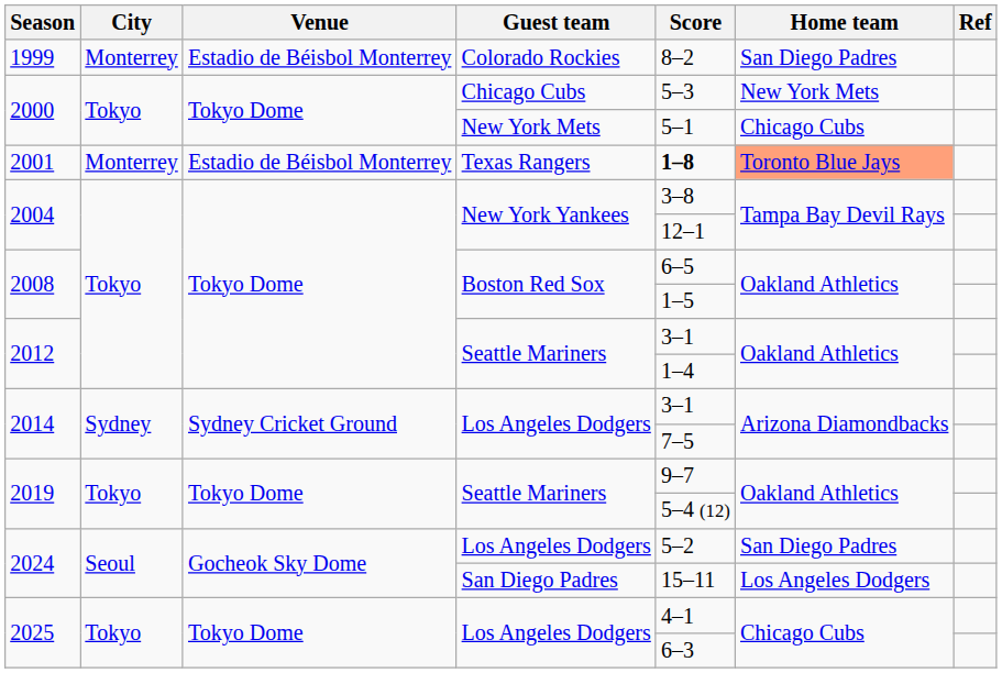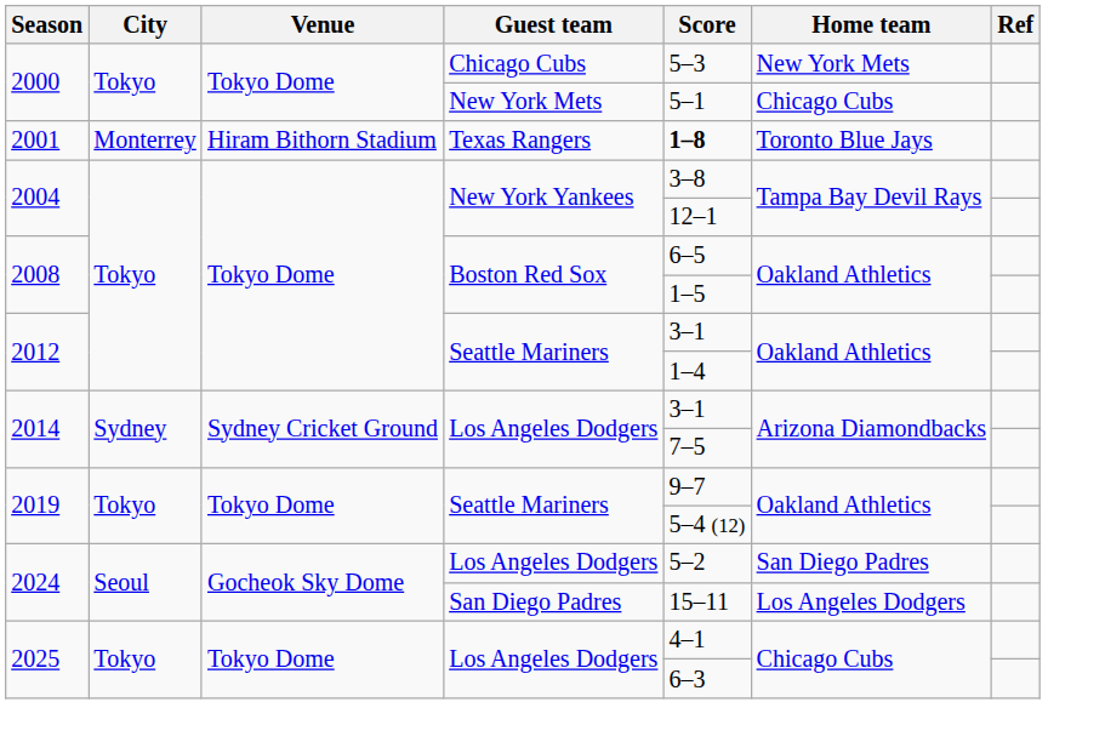 <table - class="wikitable">
 <tr>
 <th>Season</th>
 <th>City</th>
 <th>Venue</th>
 <th>Guest team</th>
 <th>Score</th>
 <th>Home team</th>
 <th>Ref</th>
-</tr>
-<tr>
-<td><a href='#'>1999</a></td>
-<td> <a href='#'>Monterrey</a></td>
-<td><a href='#'>Estadio de Béisbol Monterrey</a></td>
-<td><a href='#'>Colorado Rockies</a></td>
-<td>8–2</td>
-<td><a href='#'>San Diego Padres</a></td>
-<td></td>
 </tr>
 <tr>
 <td rowspan="2"><a href='#'>2000</a></td>
 <td rowspan="2"> <a href='#'>Tokyo</a></td>
 <td rowspan="2"><a href='#'>Tokyo Dome</a></td>
 <td><a href='#'>Chicago Cubs</a></td>
 <td>5–3</td>
 <td><a href='#'>New York Mets</a></td>
 <td></td>
 </tr>
 <tr>
 <td><a href='#'>New York Mets</a></td>
 <td>5–1</td>
 <td><a href='#'>Chicago Cubs</a></td>
 <td></td>
 </tr>
 <tr>
 <td><a href='#'>2001</a></td>
 <td> <a href='#'>Monterrey</a></td>
-<td><a href='#'>Estadio de Béisbol Monterrey</a></td>
+<td><a href='#'>Hiram Bithorn Stadium</a></td>
 <td><a href='#'>Texas Rangers</a></td>
 <td><strong>1–8</strong></td>
-<td style="background: lightsalmon;"><a href='#'>Toronto Blue Jays</a></td>
+<td><a href='#'>Toronto Blue Jays</a></td>
 <td></td>
 </tr>
 <tr>
 <td rowspan="2"><a href='#'>2004</a></td>
 <td rowspan="6"> <a href='#'>Tokyo</a></td>
 <td rowspan="6"><a href='#'>Tokyo Dome</a></td>
 <td rowspan="2"><a href='#'>New York Yankees</a></td>
 <td>3–8</td>
 <td rowspan="2"><a href='#'>Tampa Bay Devil Rays</a></td>
 <td></td>
 </tr>
 <tr>
 <td>12–1</td>
 <td></td>
 </tr>
 <tr>
 <td rowspan="2"><a href='#'>2008</a></td>
 <td rowspan="2"><a href='#'>Boston Red Sox</a></td>
 <td>6–5</td>
 <td rowspan="2"><a href='#'>Oakland Athletics</a></td>
 <td></td>
 </tr>
 <tr>
 <td>1–5</td>
 <td></td>
 </tr>
 <tr>
 <td rowspan="2"><a href='#'>2012</a></td>
 <td rowspan="2"><a href='#'>Seattle Mariners</a></td>
 <td>3–1</td>
 <td rowspan="2"><a href='#'>Oakland Athletics</a></td>
 <td></td>
 </tr>
 <tr>
 <td>1–4</td>
 <td></td>
 </tr>
 <tr>
 <td rowspan="2"><a href='#'>2014</a></td>
 <td rowspan="2"> <a href='#'>Sydney</a></td>
 <td rowspan="2"><a href='#'>Sydney Cricket Ground</a></td>
 <td rowspan="2"><a href='#'>Los Angeles Dodgers</a></td>
 <td>3–1</td>
 <td rowspan="2"><a href='#'>Arizona Diamondbacks</a></td>
 <td></td>
 </tr>
 <tr>
 <td>7–5</td>
 <td></td>
 </tr>
 <tr>
 <td rowspan="2"><a href='#'>2019</a></td>
 <td rowspan="2"> <a href='#'>Tokyo</a></td>
 <td rowspan="2"><a href='#'>Tokyo Dome</a></td>
 <td rowspan="2"><a href='#'>Seattle Mariners</a></td>
 <td>9–7</td>
 <td rowspan="2"><a href='#'>Oakland Athletics</a></td>
 <td></td>
 </tr>
 <tr>
 <td>5–4 <small>(12)</small></td>
 <td></td>
 </tr>
 <tr>
 <td rowspan="2"><a href='#'>2024</a></td>
 <td rowspan="2"> <a href='#'>Seoul</a></td>
 <td rowspan="2"><a href='#'>Gocheok Sky Dome</a></td>
 <td><a href='#'>Los Angeles Dodgers</a></td>
 <td>5–2</td>
 <td><a href='#'>San Diego Padres</a></td>
 <td></td>
 </tr>
 <tr>
 <td><a href='#'>San Diego Padres</a></td>
 <td>15–11</td>
 <td><a href='#'>Los Angeles Dodgers</a></td>
 <td></td>
 </tr>
 <tr>
 <td rowspan="2"><a href='#'>2025</a></td>
 <td rowspan="2"> <a href='#'>Tokyo</a></td>
 <td rowspan="2"><a href='#'>Tokyo Dome</a></td>
 <td rowspan="2"><a href='#'>Los Angeles Dodgers</a></td>
 <td>4–1</td>
 <td rowspan="2"><a href='#'>Chicago Cubs</a></td>
 <td></td>
 </tr>
 <tr>
 <td>6–3</td>
 <td></td>
 </tr>
 </table>
